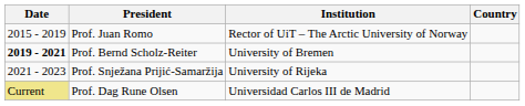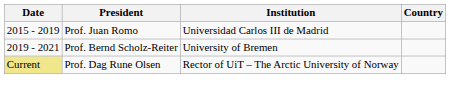 <table class="wikitable">
 <tr>
 <th>Date</th>
 <th>President</th>
 <th>Institution</th>
 <th>Country</th>
 </tr>
 <tr>
 <td>2015 - 2019</td>
 <td>Prof. Juan Romo</td>
-<td>Rector of UiT – The Arctic University of Norway</td>
+<td>Universidad Carlos III de Madrid</td>
 <td></td>
 </tr>
 <tr>
-<td><strong>2019 - 2021</strong></td>
+<td>2019 - 2021</td>
 <td>Prof. Bernd Scholz-Reiter</td>
 <td>University of Bremen</td>
 <td></td>
 </tr>
 <tr>
-<td>2021 - 2023</td>
-<td>Prof. Snježana Prijić-Samaržija</td>
-<td>University of Rijeka</td>
-<td></td>
-</tr>
-<tr>
 <td style="background: khaki;">Current</td>
 <td>Prof. Dag Rune Olsen</td>
-<td>Universidad Carlos III de Madrid</td>
+<td>Rector of UiT – The Arctic University of Norway</td>
 <td></td>
 </tr>
 </table>
